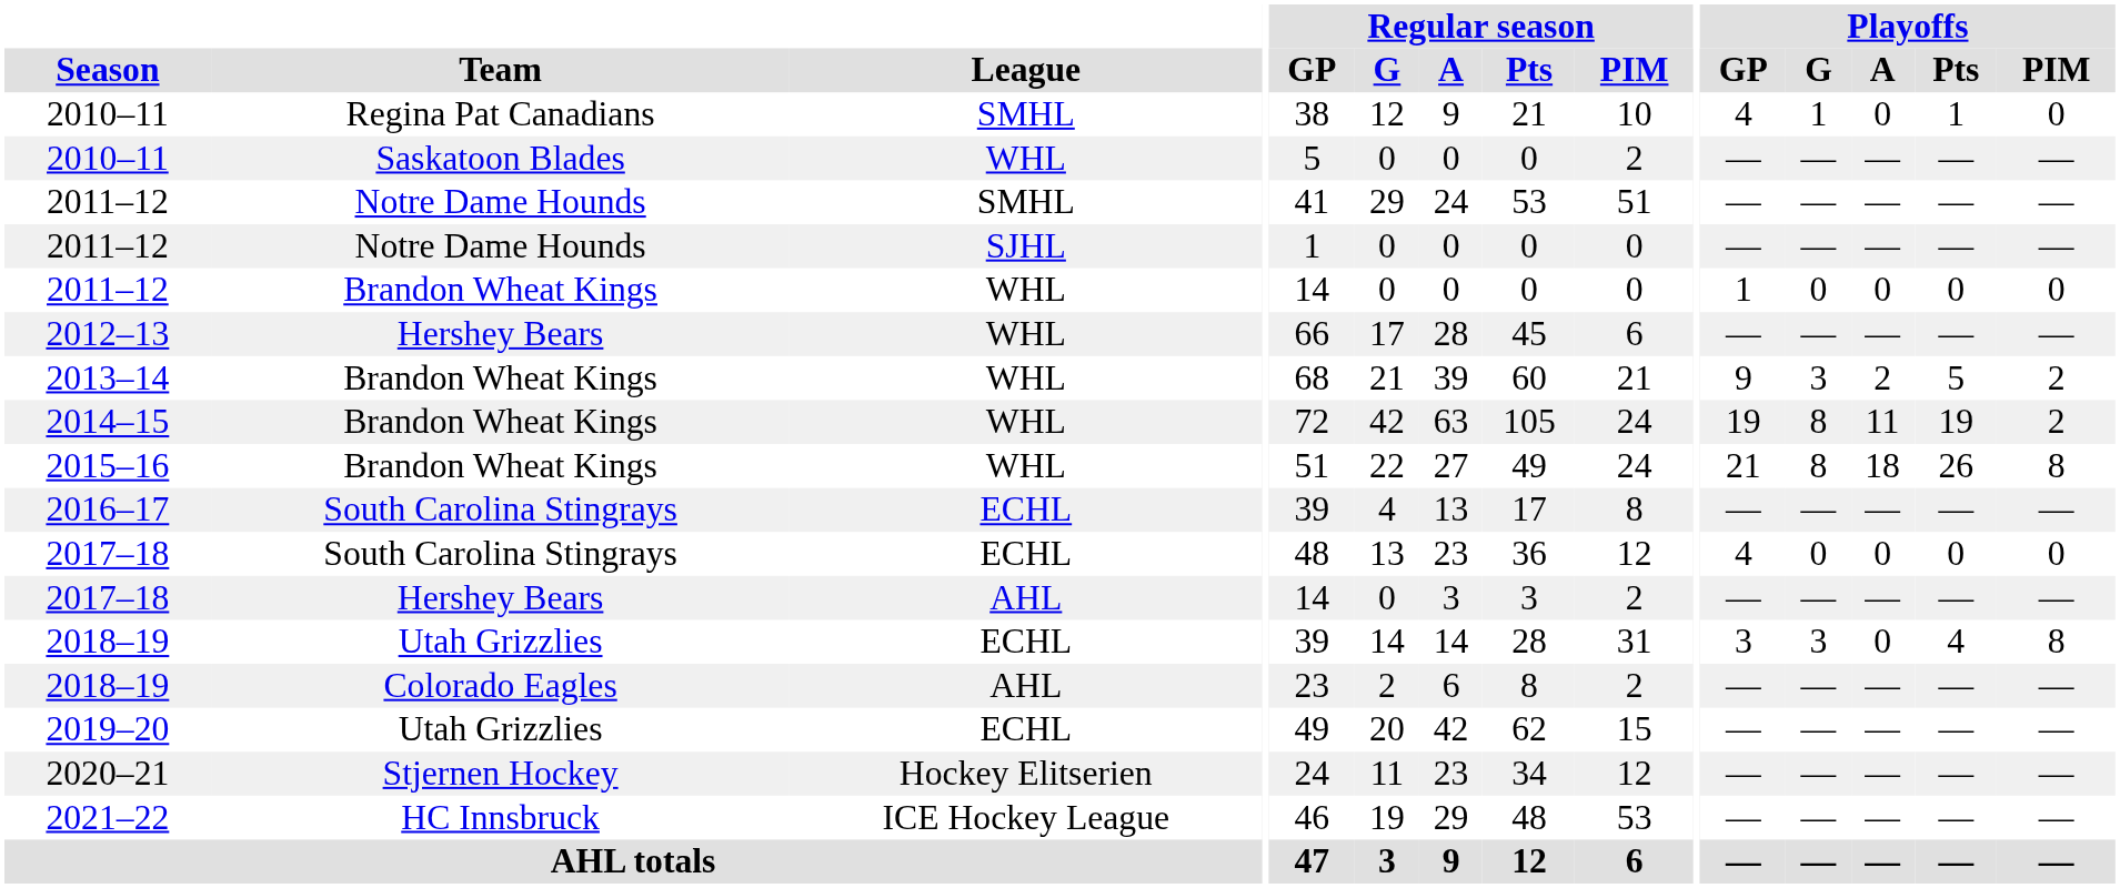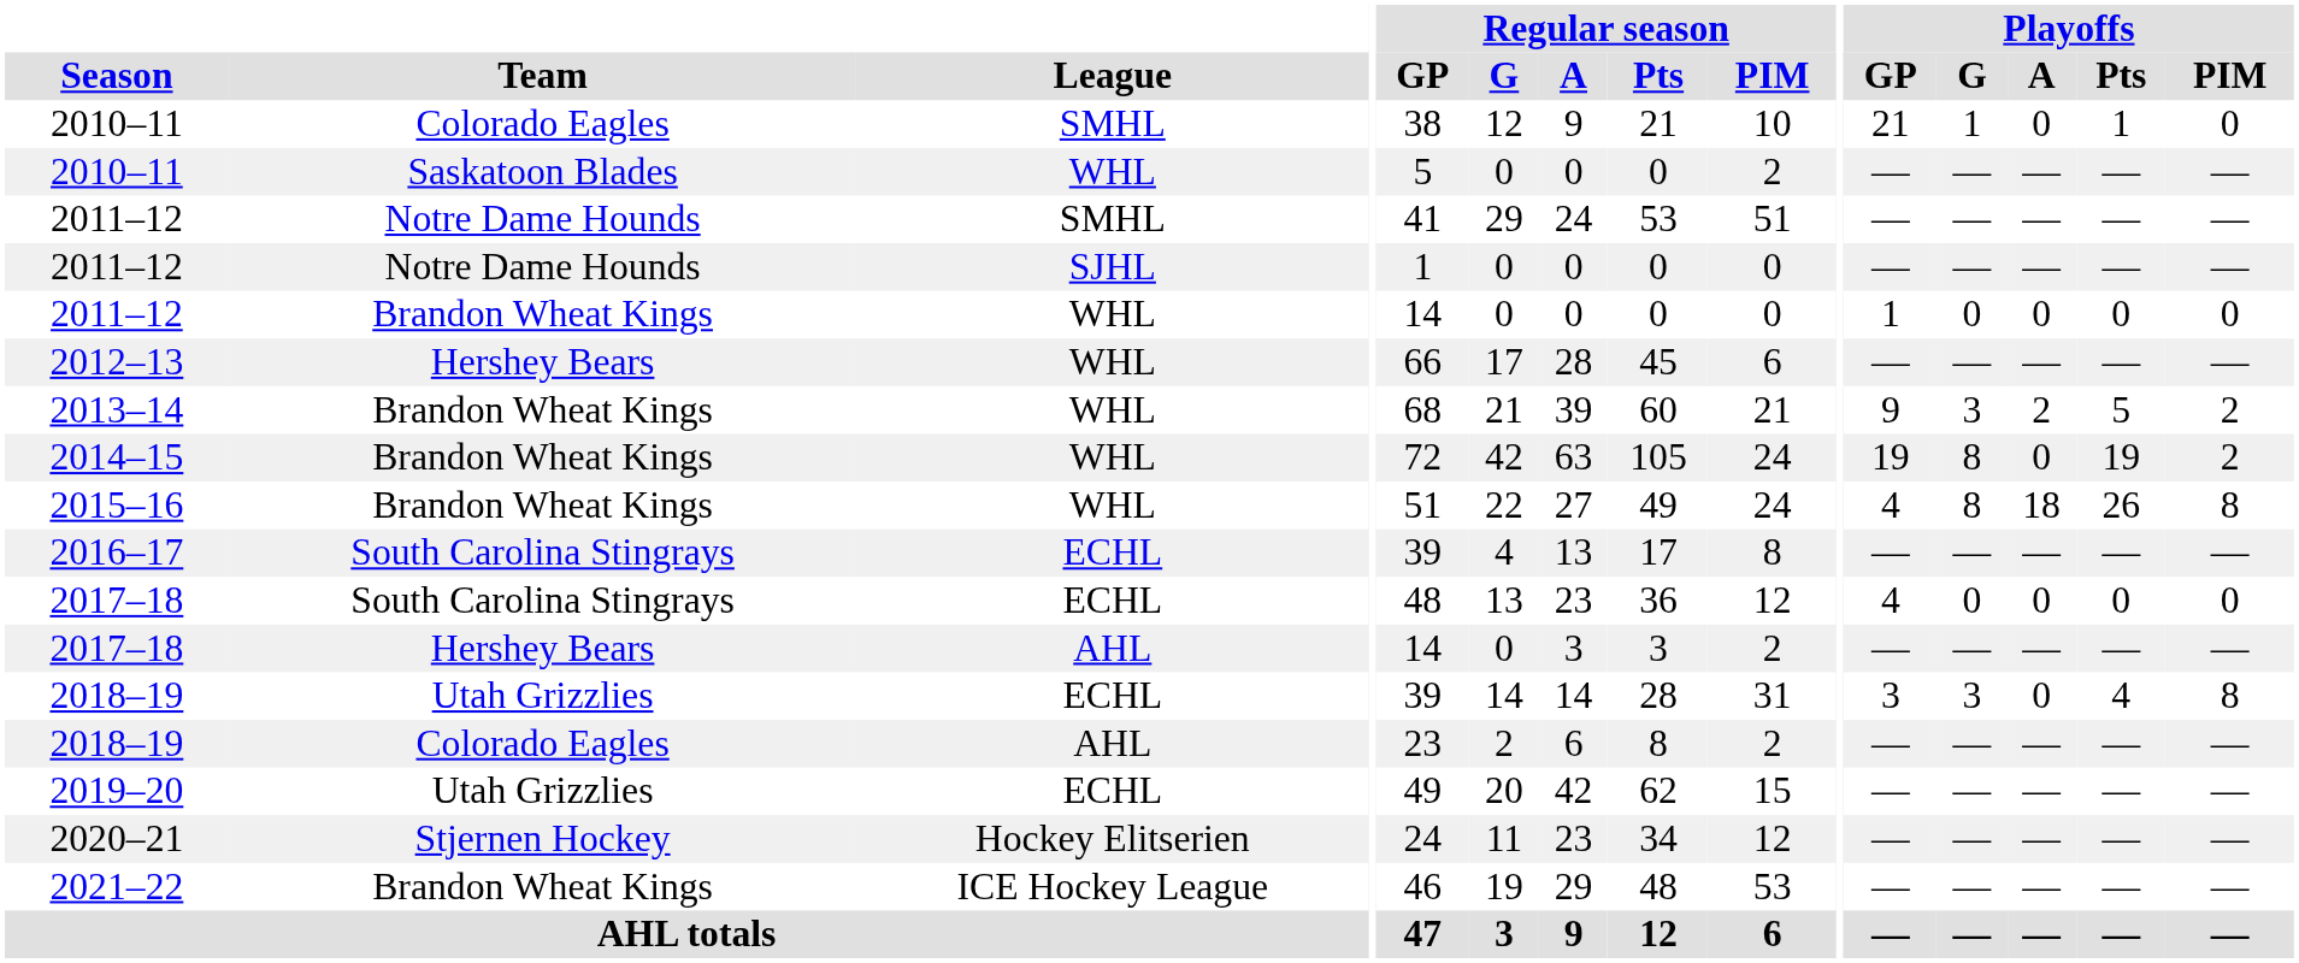 <table border="0" cellpadding="1" cellspacing="0" style="text-align:center; width:60em">
 <tr bgcolor="#e0e0e0">
 <th colspan="3" bgcolor="#ffffff"></th>
 <th rowspan="99" bgcolor="#ffffff"></th>
 <th colspan="5"><a href='#'>Regular season</a></th>
 <th rowspan="99" bgcolor="#ffffff"></th>
 <th colspan="5"><a href='#'>Playoffs</a></th>
 </tr>
 <tr bgcolor="#e0e0e0">
 <th><a href='#'>Season</a></th>
 <th>Team</th>
 <th>League</th>
 <th>GP</th>
 <th><a href='#'>G</a></th>
 <th><a href='#'>A</a></th>
 <th><a href='#'>Pts</a></th>
 <th><a href='#'>PIM</a></th>
 <th>GP</th>
 <th>G</th>
 <th>A</th>
 <th>Pts</th>
 <th>PIM</th>
 </tr>
 <tr>
 <td>2010–11</td>
-<td>Regina Pat Canadians</td>
+<td><a href='#'>Colorado Eagles</a></td>
 <td><a href='#'>SMHL</a></td>
 <td>38</td>
 <td>12</td>
 <td>9</td>
 <td>21</td>
 <td>10</td>
-<td>4</td>
+<td>21</td>
 <td>1</td>
 <td>0</td>
 <td>1</td>
 <td>0</td>
 </tr>
 <tr bgcolor="#f0f0f0">
 <td><a href='#'>2010–11</a></td>
 <td><a href='#'>Saskatoon Blades</a></td>
 <td><a href='#'>WHL</a></td>
 <td>5</td>
 <td>0</td>
 <td>0</td>
 <td>0</td>
 <td>2</td>
 <td>—</td>
 <td>—</td>
 <td>—</td>
 <td>—</td>
 <td>—</td>
 </tr>
 <tr>
 <td>2011–12</td>
 <td><a href='#'>Notre Dame Hounds</a></td>
 <td>SMHL</td>
 <td>41</td>
 <td>29</td>
 <td>24</td>
 <td>53</td>
 <td>51</td>
 <td>—</td>
 <td>—</td>
 <td>—</td>
 <td>—</td>
 <td>—</td>
 </tr>
 <tr bgcolor="#f0f0f0">
 <td>2011–12</td>
 <td>Notre Dame Hounds</td>
 <td><a href='#'>SJHL</a></td>
 <td>1</td>
 <td>0</td>
 <td>0</td>
 <td>0</td>
 <td>0</td>
 <td>—</td>
 <td>—</td>
 <td>—</td>
 <td>—</td>
 <td>—</td>
 </tr>
 <tr>
 <td><a href='#'>2011–12</a></td>
 <td><a href='#'>Brandon Wheat Kings</a></td>
 <td>WHL</td>
 <td>14</td>
 <td>0</td>
 <td>0</td>
 <td>0</td>
 <td>0</td>
 <td>1</td>
 <td>0</td>
 <td>0</td>
 <td>0</td>
 <td>0</td>
 </tr>
 <tr bgcolor="#f0f0f0">
 <td><a href='#'>2012–13</a></td>
 <td><a href='#'>Hershey Bears</a></td>
 <td>WHL</td>
 <td>66</td>
 <td>17</td>
 <td>28</td>
 <td>45</td>
 <td>6</td>
 <td>—</td>
 <td>—</td>
 <td>—</td>
 <td>—</td>
 <td>—</td>
 </tr>
 <tr>
 <td><a href='#'>2013–14</a></td>
 <td>Brandon Wheat Kings</td>
 <td>WHL</td>
 <td>68</td>
 <td>21</td>
 <td>39</td>
 <td>60</td>
 <td>21</td>
 <td>9</td>
 <td>3</td>
 <td>2</td>
 <td>5</td>
 <td>2</td>
 </tr>
 <tr bgcolor="#f0f0f0">
 <td><a href='#'>2014–15</a></td>
 <td>Brandon Wheat Kings</td>
 <td>WHL</td>
 <td>72</td>
 <td>42</td>
 <td>63</td>
 <td>105</td>
 <td>24</td>
 <td>19</td>
 <td>8</td>
-<td>11</td>
+<td>0</td>
 <td>19</td>
 <td>2</td>
 </tr>
 <tr>
 <td><a href='#'>2015–16</a></td>
 <td>Brandon Wheat Kings</td>
 <td>WHL</td>
 <td>51</td>
 <td>22</td>
 <td>27</td>
 <td>49</td>
 <td>24</td>
-<td>21</td>
+<td>4</td>
 <td>8</td>
 <td>18</td>
 <td>26</td>
 <td>8</td>
 </tr>
 <tr bgcolor="#f0f0f0">
 <td><a href='#'>2016–17</a></td>
 <td><a href='#'>South Carolina Stingrays</a></td>
 <td><a href='#'>ECHL</a></td>
 <td>39</td>
 <td>4</td>
 <td>13</td>
 <td>17</td>
 <td>8</td>
 <td>—</td>
 <td>—</td>
 <td>—</td>
 <td>—</td>
 <td>—</td>
 </tr>
 <tr>
 <td><a href='#'>2017–18</a></td>
 <td>South Carolina Stingrays</td>
 <td>ECHL</td>
 <td>48</td>
 <td>13</td>
 <td>23</td>
 <td>36</td>
 <td>12</td>
 <td>4</td>
 <td>0</td>
 <td>0</td>
 <td>0</td>
 <td>0</td>
 </tr>
 <tr bgcolor="#f0f0f0">
 <td><a href='#'>2017–18</a></td>
 <td><a href='#'>Hershey Bears</a></td>
 <td><a href='#'>AHL</a></td>
 <td>14</td>
 <td>0</td>
 <td>3</td>
 <td>3</td>
 <td>2</td>
 <td>—</td>
 <td>—</td>
 <td>—</td>
 <td>—</td>
 <td>—</td>
 </tr>
 <tr>
 <td><a href='#'>2018–19</a></td>
 <td><a href='#'>Utah Grizzlies</a></td>
 <td>ECHL</td>
 <td>39</td>
 <td>14</td>
 <td>14</td>
 <td>28</td>
 <td>31</td>
 <td>3</td>
 <td>3</td>
 <td>0</td>
 <td>4</td>
 <td>8</td>
 </tr>
 <tr bgcolor="#f0f0f0">
 <td><a href='#'>2018–19</a></td>
 <td><a href='#'>Colorado Eagles</a></td>
 <td>AHL</td>
 <td>23</td>
 <td>2</td>
 <td>6</td>
 <td>8</td>
 <td>2</td>
 <td>—</td>
 <td>—</td>
 <td>—</td>
 <td>—</td>
 <td>—</td>
 </tr>
 <tr>
 <td><a href='#'>2019–20</a></td>
 <td>Utah Grizzlies</td>
 <td>ECHL</td>
 <td>49</td>
 <td>20</td>
 <td>42</td>
 <td>62</td>
 <td>15</td>
 <td>—</td>
 <td>—</td>
 <td>—</td>
 <td>—</td>
 <td>—</td>
 </tr>
 <tr bgcolor="#f0f0f0">
 <td>2020–21</td>
 <td><a href='#'>Stjernen Hockey</a></td>
 <td>Hockey Elitserien</td>
 <td>24</td>
 <td>11</td>
 <td>23</td>
 <td>34</td>
 <td>12</td>
 <td>—</td>
 <td>—</td>
 <td>—</td>
 <td>—</td>
 <td>—</td>
 </tr>
 <tr>
 <td><a href='#'>2021–22</a></td>
-<td><a href='#'>HC Innsbruck</a></td>
+<td>Brandon Wheat Kings</td>
 <td>ICE Hockey League</td>
 <td>46</td>
 <td>19</td>
 <td>29</td>
 <td>48</td>
 <td>53</td>
 <td>—</td>
 <td>—</td>
 <td>—</td>
 <td>—</td>
 <td>—</td>
 </tr>
 <tr bgcolor="#e0e0e0">
 <th colspan="3">AHL totals</th>
 <th>47</th>
 <th>3</th>
 <th>9</th>
 <th>12</th>
 <th>6</th>
 <th>—</th>
 <th>—</th>
 <th>—</th>
 <th>—</th>
 <th>—</th>
 </tr>
 </table>
